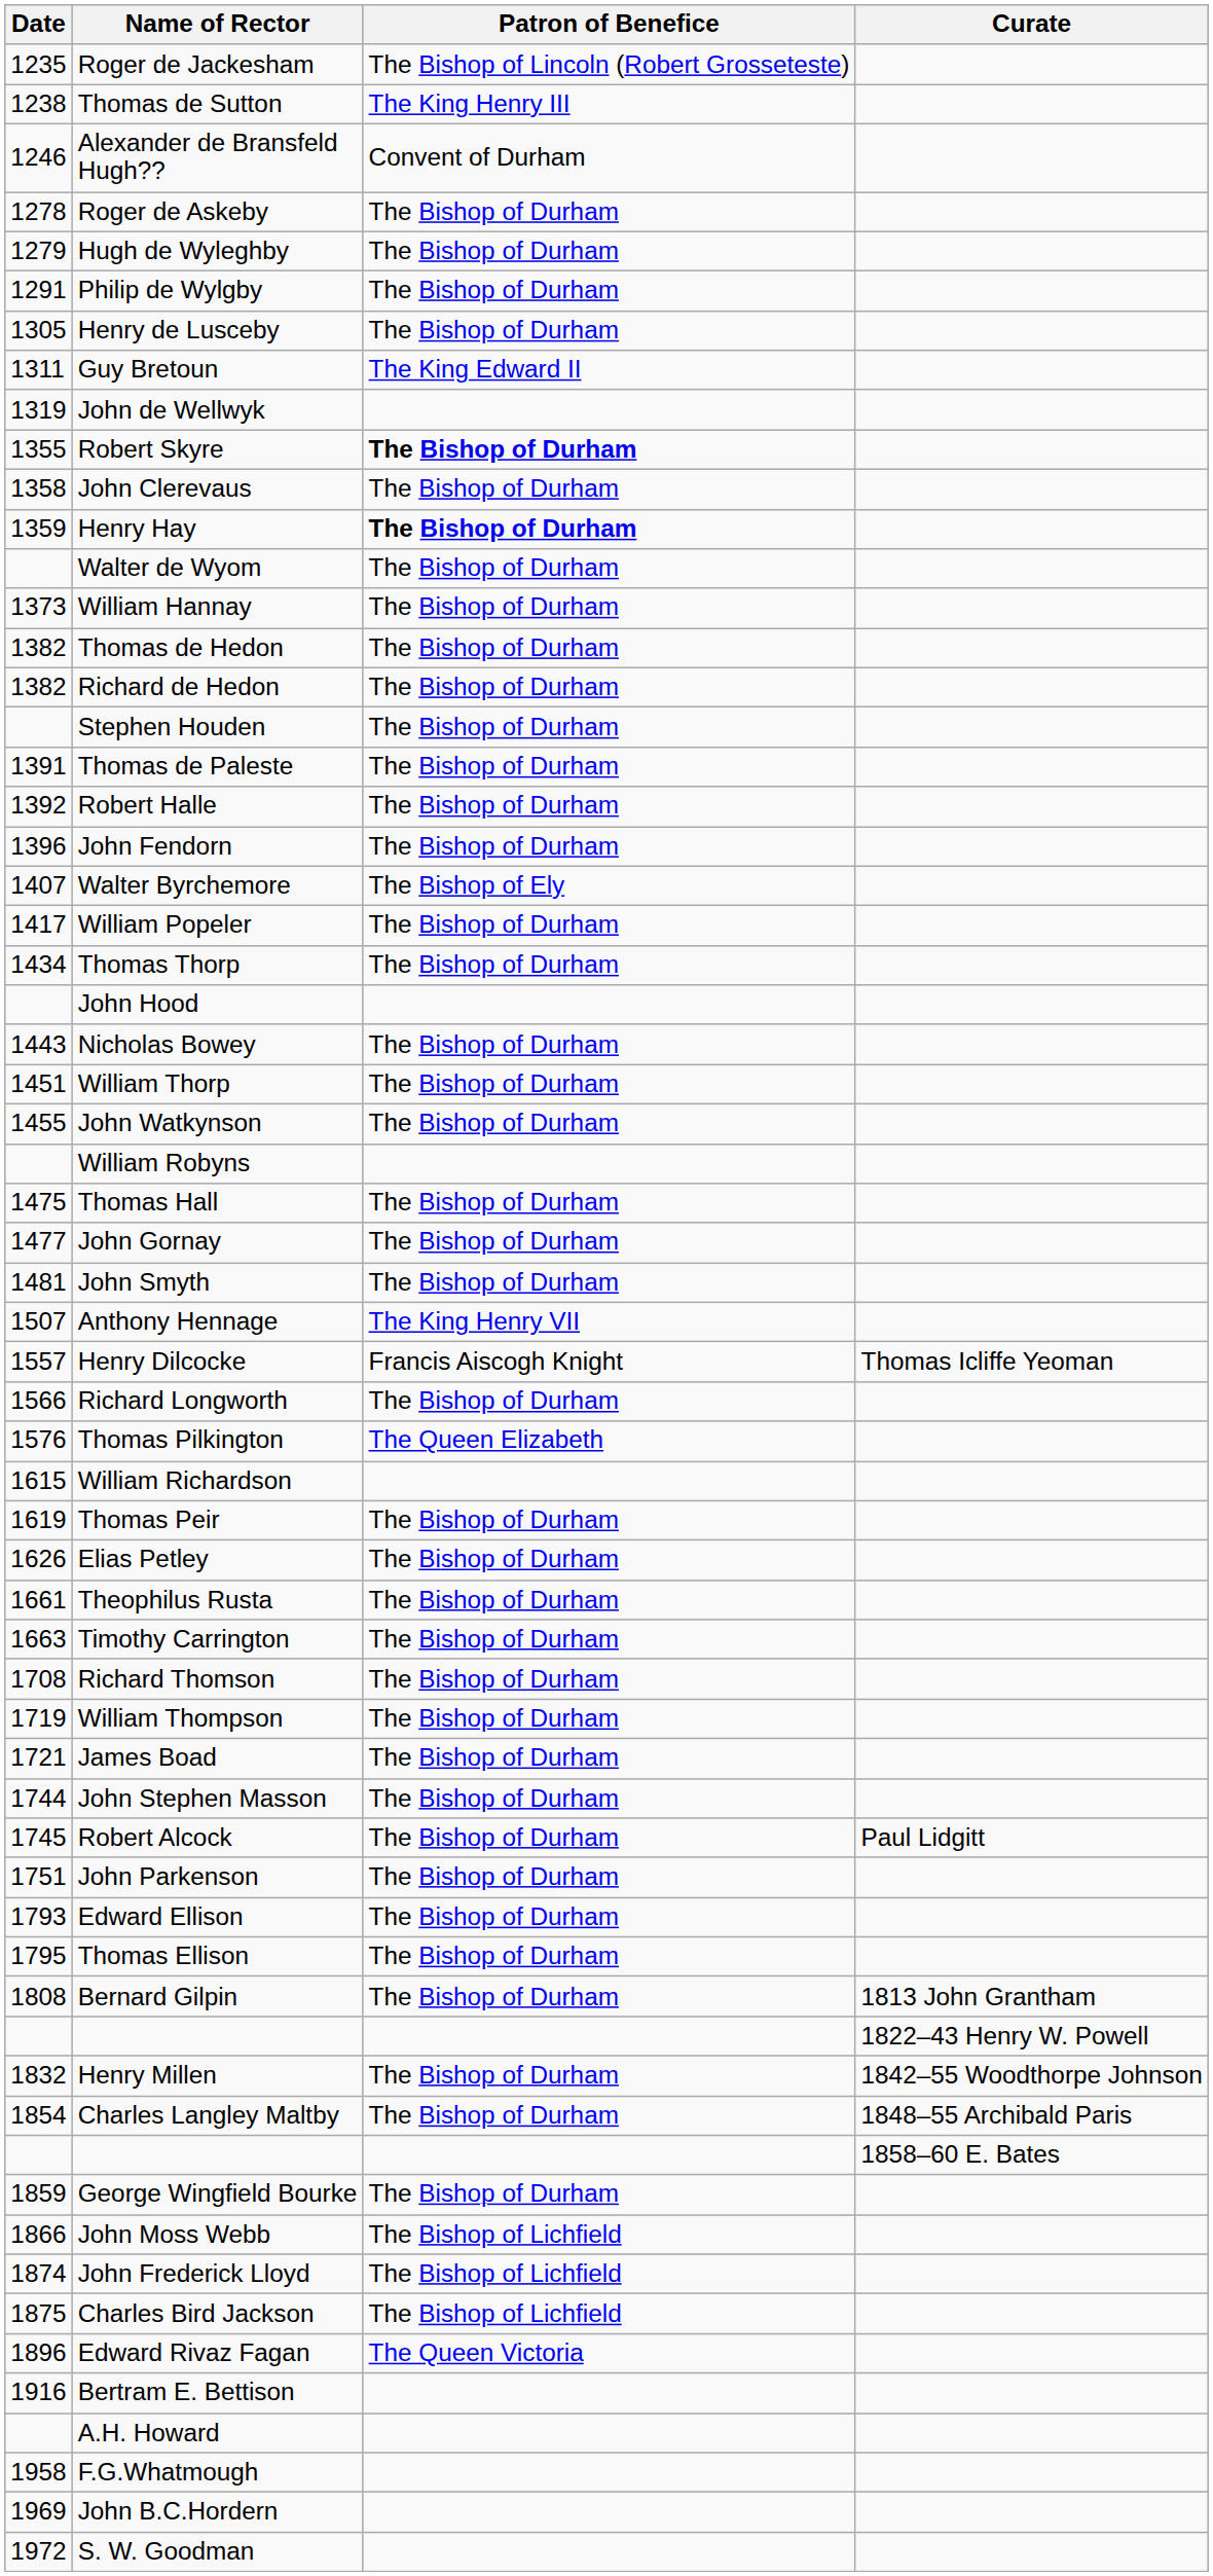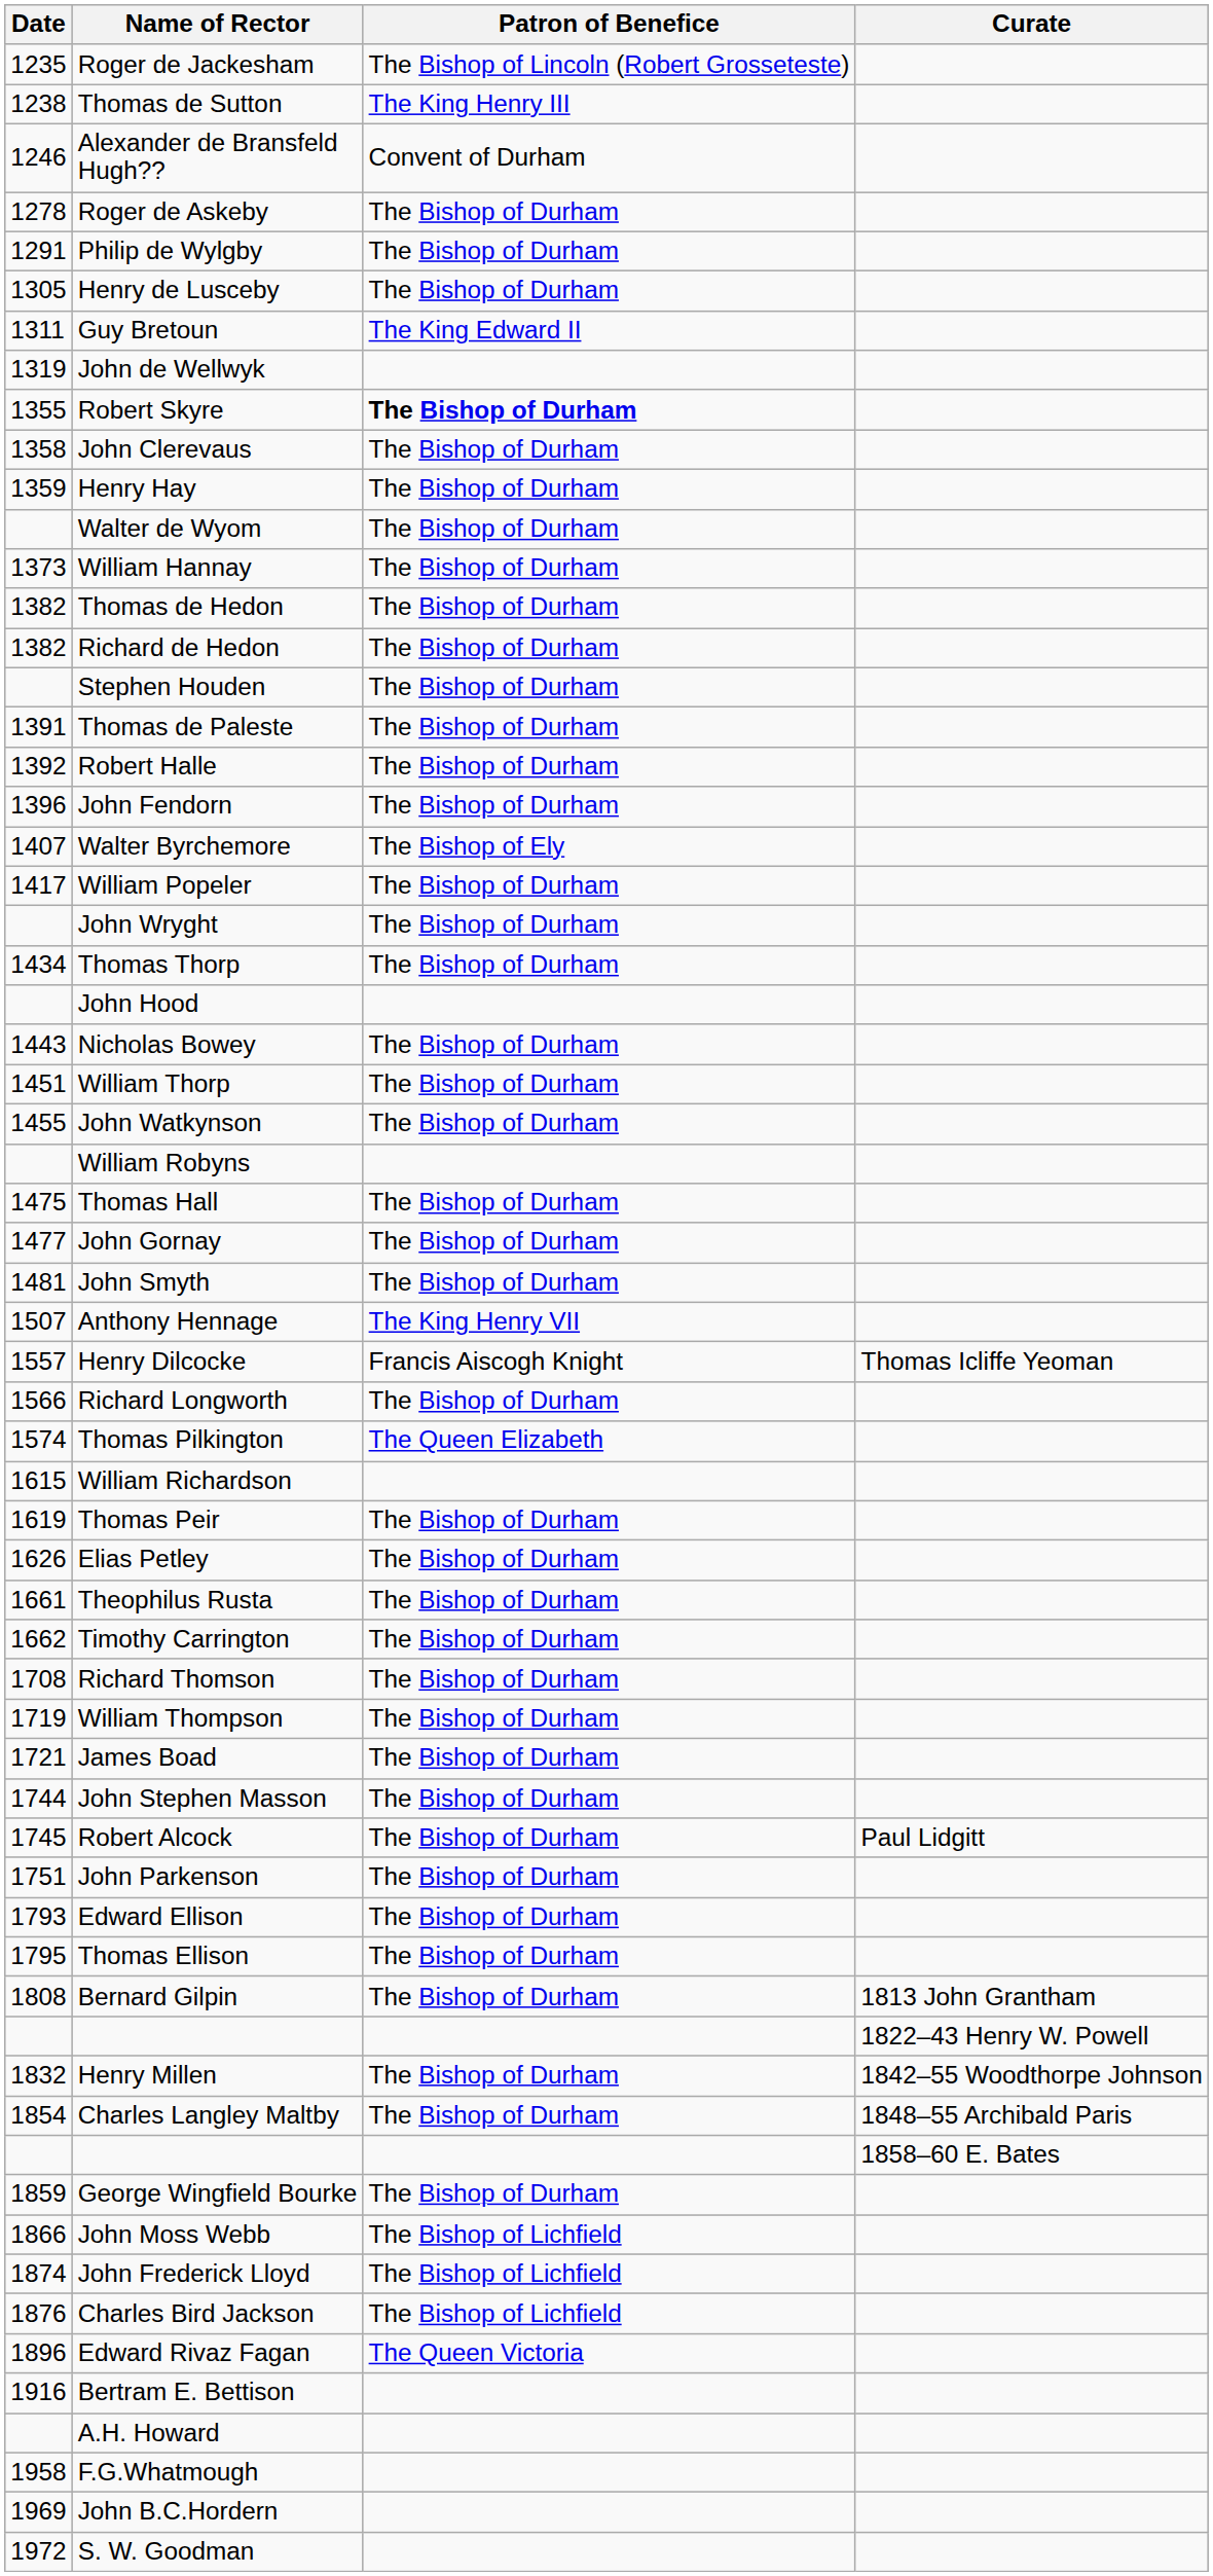 <table class="wikitable" border="1">
 <tr>
 <th>Date</th>
 <th>Name of Rector</th>
 <th>Patron of Benefice</th>
 <th>Curate</th>
 </tr>
 <tr>
 <td>1235</td>
 <td>Roger de Jackesham</td>
 <td>The <a href='#'>Bishop of Lincoln</a> (<a href='#'>Robert Grosseteste</a>)</td>
 <td></td>
 </tr>
 <tr>
 <td>1238</td>
 <td>Thomas de Sutton</td>
 <td><a href='#'>The King Henry III</a></td>
 <td></td>
 </tr>
 <tr>
 <td>1246</td>
 <td>Alexander de Bransfeld<br>Hugh??</td>
 <td>Convent of Durham</td>
 <td></td>
 </tr>
 <tr>
 <td>1278</td>
 <td>Roger de Askeby</td>
-<td>The <a href='#'>Bishop of Durham</a></td>
-<td></td>
-</tr>
-<tr>
-<td>1279</td>
-<td>Hugh de Wyleghby</td>
 <td>The <a href='#'>Bishop of Durham</a></td>
 <td></td>
 </tr>
 <tr>
 <td>1291</td>
 <td>Philip de Wylgby</td>
 <td>The <a href='#'>Bishop of Durham</a></td>
 <td></td>
 </tr>
 <tr>
 <td>1305</td>
 <td>Henry de Lusceby</td>
 <td>The <a href='#'>Bishop of Durham</a></td>
 <td></td>
 </tr>
 <tr>
 <td>1311</td>
 <td>Guy Bretoun</td>
 <td><a href='#'>The King Edward II</a></td>
 <td></td>
 </tr>
 <tr>
 <td>1319</td>
 <td>John de Wellwyk</td>
 <td></td>
 <td></td>
 </tr>
 <tr>
 <td>1355</td>
 <td>Robert Skyre</td>
 <td><strong>The <a href='#'>Bishop of Durham</a></strong></td>
 <td></td>
 </tr>
 <tr>
 <td>1358</td>
 <td>John Clerevaus</td>
 <td>The <a href='#'>Bishop of Durham</a></td>
 <td></td>
 </tr>
 <tr>
 <td>1359</td>
 <td>Henry Hay</td>
-<td><strong>The <a href='#'>Bishop of Durham</a></strong></td>
+<td>The <a href='#'>Bishop of Durham</a></td>
 <td></td>
 </tr>
 <tr>
 <td></td>
 <td>Walter de Wyom</td>
 <td>The <a href='#'>Bishop of Durham</a></td>
 <td></td>
 </tr>
 <tr>
 <td>1373</td>
 <td>William Hannay</td>
 <td>The <a href='#'>Bishop of Durham</a></td>
 <td></td>
 </tr>
 <tr>
 <td>1382</td>
 <td>Thomas de Hedon</td>
 <td>The <a href='#'>Bishop of Durham</a></td>
 <td></td>
 </tr>
 <tr>
 <td>1382</td>
 <td>Richard de Hedon</td>
 <td>The <a href='#'>Bishop of Durham</a></td>
 <td></td>
 </tr>
 <tr>
 <td></td>
 <td>Stephen Houden</td>
 <td>The <a href='#'>Bishop of Durham</a></td>
 <td></td>
 </tr>
 <tr>
 <td>1391</td>
 <td>Thomas de Paleste</td>
 <td>The <a href='#'>Bishop of Durham</a></td>
 <td></td>
 </tr>
 <tr>
 <td>1392</td>
 <td>Robert Halle</td>
 <td>The <a href='#'>Bishop of Durham</a></td>
 <td></td>
 </tr>
 <tr>
 <td>1396</td>
 <td>John Fendorn</td>
 <td>The <a href='#'>Bishop of Durham</a></td>
 <td></td>
 </tr>
 <tr>
 <td>1407</td>
 <td>Walter Byrchemore</td>
 <td>The <a href='#'>Bishop of Ely</a></td>
 <td></td>
 </tr>
 <tr>
 <td>1417</td>
 <td>William Popeler</td>
+<td>The <a href='#'>Bishop of Durham</a></td>
+<td></td>
+</tr>
+<tr>
+<td></td>
+<td>John Wryght</td>
 <td>The <a href='#'>Bishop of Durham</a></td>
 <td></td>
 </tr>
 <tr>
 <td>1434</td>
 <td>Thomas Thorp</td>
 <td>The <a href='#'>Bishop of Durham</a></td>
 <td></td>
 </tr>
 <tr>
 <td></td>
 <td>John Hood</td>
 <td></td>
 <td></td>
 </tr>
 <tr>
 <td>1443</td>
 <td>Nicholas Bowey</td>
 <td>The <a href='#'>Bishop of Durham</a></td>
 <td></td>
 </tr>
 <tr>
 <td>1451</td>
 <td>William Thorp</td>
 <td>The <a href='#'>Bishop of Durham</a></td>
 <td></td>
 </tr>
 <tr>
 <td>1455</td>
 <td>John Watkynson</td>
 <td>The <a href='#'>Bishop of Durham</a></td>
 <td></td>
 </tr>
 <tr>
 <td></td>
 <td>William Robyns</td>
 <td></td>
 <td></td>
 </tr>
 <tr>
 <td>1475</td>
 <td>Thomas Hall</td>
 <td>The <a href='#'>Bishop of Durham</a></td>
 <td></td>
 </tr>
 <tr>
 <td>1477</td>
 <td>John Gornay</td>
 <td>The <a href='#'>Bishop of Durham</a></td>
 <td></td>
 </tr>
 <tr>
 <td>1481</td>
 <td>John Smyth</td>
 <td>The <a href='#'>Bishop of Durham</a></td>
 <td></td>
 </tr>
 <tr>
 <td>1507</td>
 <td>Anthony Hennage</td>
 <td><a href='#'>The King Henry VII</a></td>
 <td></td>
 </tr>
 <tr>
 <td>1557</td>
 <td>Henry Dilcocke</td>
 <td>Francis Aiscogh Knight</td>
 <td>Thomas Icliffe Yeoman</td>
 </tr>
 <tr>
 <td>1566</td>
 <td>Richard Longworth</td>
 <td>The <a href='#'>Bishop of Durham</a></td>
 <td></td>
 </tr>
 <tr>
-<td>1576</td>
+<td>1574</td>
 <td>Thomas Pilkington</td>
 <td><a href='#'>The Queen Elizabeth</a></td>
 <td></td>
 </tr>
 <tr>
 <td>1615</td>
 <td>William Richardson</td>
 <td></td>
 <td></td>
 </tr>
 <tr>
 <td>1619</td>
 <td>Thomas Peir</td>
 <td>The <a href='#'>Bishop of Durham</a></td>
 <td></td>
 </tr>
 <tr>
 <td>1626</td>
 <td>Elias Petley</td>
 <td>The <a href='#'>Bishop of Durham</a></td>
 <td></td>
 </tr>
 <tr>
 <td>1661</td>
 <td>Theophilus Rusta</td>
 <td>The <a href='#'>Bishop of Durham</a></td>
 <td></td>
 </tr>
 <tr>
-<td>1663</td>
+<td>1662</td>
 <td>Timothy Carrington</td>
 <td>The <a href='#'>Bishop of Durham</a></td>
 <td></td>
 </tr>
 <tr>
 <td>1708</td>
 <td>Richard Thomson</td>
 <td>The <a href='#'>Bishop of Durham</a></td>
 <td></td>
 </tr>
 <tr>
 <td>1719</td>
 <td>William Thompson</td>
 <td>The <a href='#'>Bishop of Durham</a></td>
 <td></td>
 </tr>
 <tr>
 <td>1721</td>
 <td>James Boad</td>
 <td>The <a href='#'>Bishop of Durham</a></td>
 <td></td>
 </tr>
 <tr>
 <td>1744</td>
 <td>John Stephen Masson</td>
 <td>The <a href='#'>Bishop of Durham</a></td>
 <td></td>
 </tr>
 <tr>
 <td>1745</td>
 <td>Robert Alcock</td>
 <td>The <a href='#'>Bishop of Durham</a></td>
 <td>Paul Lidgitt</td>
 </tr>
 <tr>
 <td>1751</td>
 <td>John Parkenson</td>
 <td>The <a href='#'>Bishop of Durham</a></td>
 <td></td>
 </tr>
 <tr>
 <td>1793</td>
 <td>Edward Ellison</td>
 <td>The <a href='#'>Bishop of Durham</a></td>
 <td></td>
 </tr>
 <tr>
 <td>1795</td>
 <td>Thomas Ellison</td>
 <td>The <a href='#'>Bishop of Durham</a></td>
 <td></td>
 </tr>
 <tr>
 <td>1808</td>
 <td>Bernard Gilpin</td>
 <td>The <a href='#'>Bishop of Durham</a></td>
 <td>1813 John Grantham</td>
 </tr>
 <tr>
 <td></td>
 <td></td>
 <td></td>
 <td>1822–43 Henry W. Powell</td>
 </tr>
 <tr>
 <td>1832</td>
 <td>Henry Millen</td>
 <td>The <a href='#'>Bishop of Durham</a></td>
 <td>1842–55 Woodthorpe Johnson</td>
 </tr>
 <tr>
 <td>1854</td>
 <td>Charles Langley Maltby</td>
 <td>The <a href='#'>Bishop of Durham</a></td>
 <td>1848–55 Archibald Paris</td>
 </tr>
 <tr>
 <td></td>
 <td></td>
 <td></td>
 <td>1858–60 E. Bates</td>
 </tr>
 <tr>
 <td>1859</td>
 <td>George Wingfield Bourke</td>
 <td>The <a href='#'>Bishop of Durham</a></td>
 <td></td>
 </tr>
 <tr>
 <td>1866</td>
 <td>John Moss Webb</td>
 <td>The <a href='#'>Bishop of Lichfield</a></td>
 <td></td>
 </tr>
 <tr>
 <td>1874</td>
 <td>John Frederick Lloyd</td>
 <td>The <a href='#'>Bishop of Lichfield</a></td>
 <td></td>
 </tr>
 <tr>
-<td>1875</td>
+<td>1876</td>
 <td>Charles Bird Jackson</td>
 <td>The <a href='#'>Bishop of Lichfield</a></td>
 <td></td>
 </tr>
 <tr>
 <td>1896</td>
 <td>Edward Rivaz Fagan</td>
 <td><a href='#'>The Queen Victoria</a></td>
 <td></td>
 </tr>
 <tr>
 <td>1916</td>
 <td>Bertram E. Bettison</td>
 <td></td>
 <td></td>
 </tr>
 <tr>
 <td></td>
 <td>A.H. Howard</td>
 <td></td>
 <td></td>
 </tr>
 <tr>
 <td>1958</td>
 <td>F.G.Whatmough</td>
 <td></td>
 <td></td>
 </tr>
 <tr>
 <td>1969</td>
 <td>John B.C.Hordern</td>
 <td></td>
 <td></td>
 </tr>
 <tr>
 <td>1972</td>
 <td>S. W. Goodman</td>
 <td></td>
 <td></td>
 </tr>
 </table>
